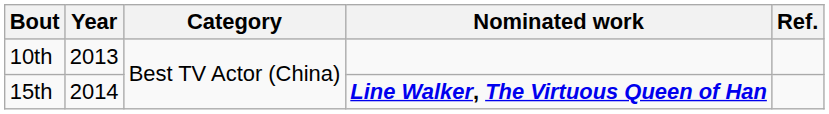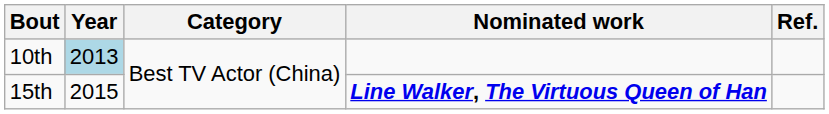 <table class="wikitable">
 <tr>
 <th>Bout</th>
 <th>Year</th>
 <th>Category</th>
 <th>Nominated work</th>
 <th>Ref.</th>
 </tr>
 <tr>
 <td>10th</td>
-<td>2013</td>
+<td style="background: lightblue;">2013</td>
 <td rowspan=2>Best TV Actor (China)</td>
 <td></td>
 <td></td>
 </tr>
 <tr>
 <td>15th</td>
-<td>2014</td>
+<td>2015</td>
 <td><strong><em><a href='#'>Line Walker</a></em>, <em><a href='#'>The Virtuous Queen of Han</a></em></strong></td>
 <td></td>
 </tr>
 </table>
